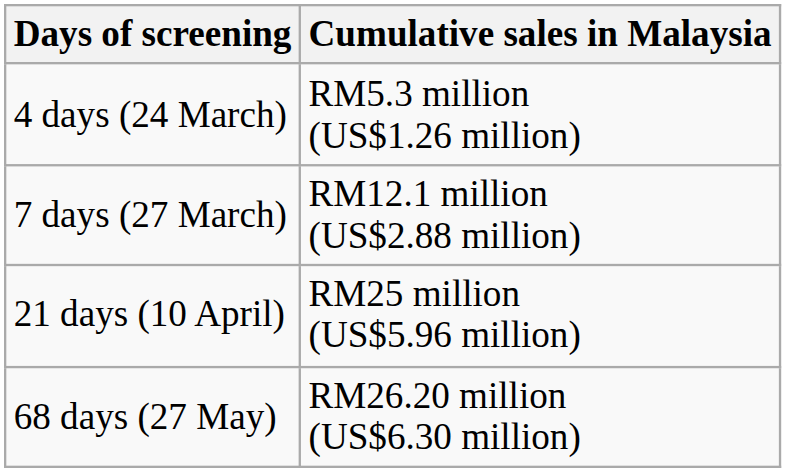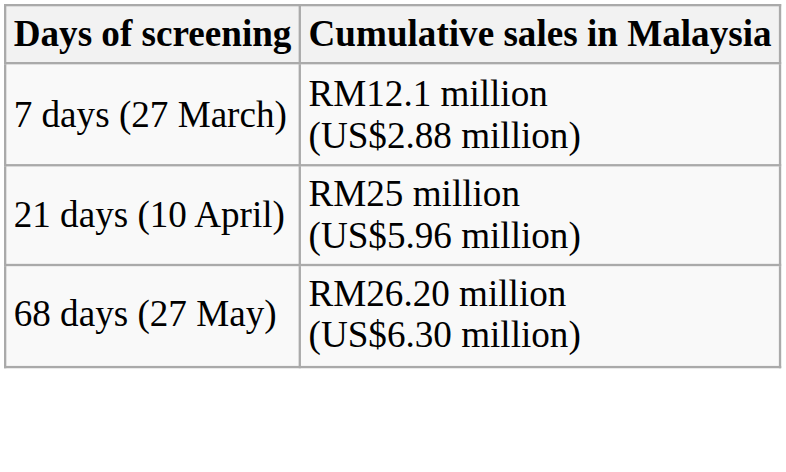 <table class=wikitable>
 <tr>
 <th>Days of screening</th>
 <th>Cumulative sales in Malaysia</th>
-</tr>
-<tr>
-<td>4 days (24 March)</td>
-<td>RM5.3 million<br>(US$1.26 million)</td>
 </tr>
 <tr>
 <td>7 days (27 March)</td>
 <td>RM12.1 million<br>(US$2.88 million)</td>
 </tr>
 <tr>
 <td>21 days (10 April)</td>
 <td>RM25 million<br>(US$5.96 million)</td>
 </tr>
 <tr>
 <td>68 days (27 May)</td>
 <td>RM26.20 million<br>(US$6.30 million)</td>
 </tr>
 </table>
